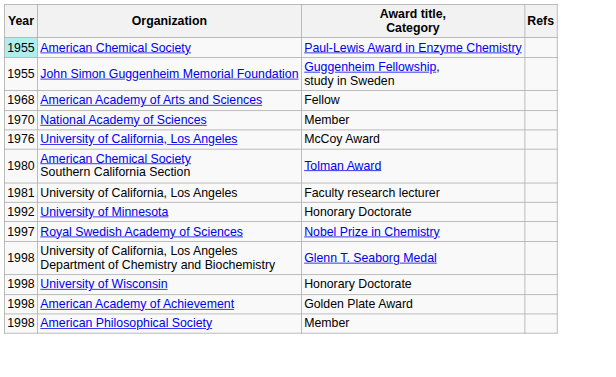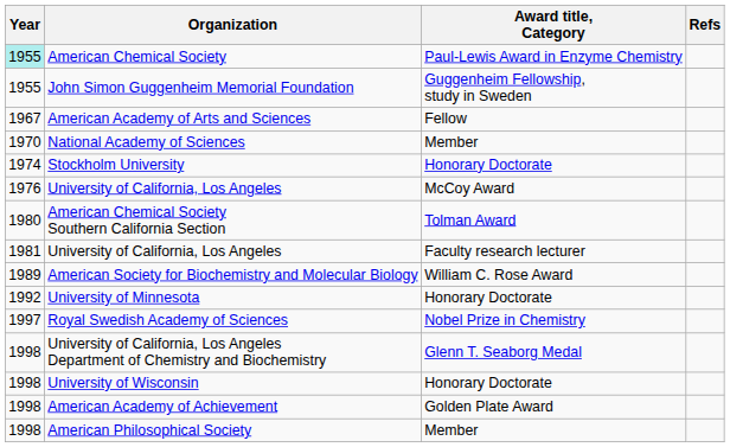 <table class="wikitable">
 <tr>
 <th>Year</th>
 <th>Organization</th>
 <th>Award title,<br>Category</th>
 <th>Refs<br></th>
 </tr>
 <tr>
 <td style="background: paleturquoise;">1955</td>
 <td><a href='#'>American Chemical Society</a></td>
 <td><a href='#'>Paul-Lewis Award in Enzyme Chemistry</a></td>
 <td></td>
 </tr>
 <tr>
 <td>1955</td>
 <td><a href='#'>John Simon Guggenheim Memorial Foundation</a></td>
 <td><a href='#'>Guggenheim Fellowship</a>,<br>study in Sweden</td>
 <td></td>
 </tr>
 <tr>
-<td>1968</td>
+<td>1967</td>
 <td><a href='#'>American Academy of Arts and Sciences</a></td>
 <td>Fellow</td>
 <td></td>
 </tr>
 <tr>
 <td>1970</td>
 <td><a href='#'>National Academy of Sciences</a></td>
 <td>Member</td>
+<td></td>
+</tr>
+<tr>
+<td>1974</td>
+<td><a href='#'>Stockholm University</a></td>
+<td><a href='#'>Honorary Doctorate</a></td>
 <td></td>
 </tr>
 <tr>
 <td>1976</td>
 <td><a href='#'>University of California, Los Angeles</a></td>
 <td>McCoy Award</td>
 <td></td>
 </tr>
 <tr>
 <td>1980</td>
 <td><a href='#'>American Chemical Society</a><br>Southern California Section</td>
 <td><a href='#'>Tolman Award</a></td>
 <td></td>
 </tr>
 <tr>
 <td>1981</td>
 <td>University of California, Los Angeles</td>
 <td>Faculty research lecturer</td>
+<td></td>
+</tr>
+<tr>
+<td>1989</td>
+<td><a href='#'>American Society for Biochemistry and Molecular Biology</a></td>
+<td>William C. Rose Award</td>
 <td></td>
 </tr>
 <tr>
 <td>1992</td>
 <td><a href='#'>University of Minnesota</a></td>
 <td>Honorary Doctorate</td>
 <td></td>
 </tr>
 <tr>
 <td>1997</td>
 <td><a href='#'>Royal Swedish Academy of Sciences</a></td>
 <td><a href='#'>Nobel Prize in Chemistry</a></td>
 <td></td>
 </tr>
 <tr>
 <td>1998</td>
 <td>University of California, Los Angeles<br>Department of Chemistry and Biochemistry</td>
 <td><a href='#'>Glenn T. Seaborg Medal</a></td>
 <td></td>
 </tr>
 <tr>
 <td>1998</td>
 <td><a href='#'>University of Wisconsin</a></td>
 <td>Honorary Doctorate</td>
 <td></td>
 </tr>
 <tr>
 <td>1998</td>
 <td><a href='#'>American Academy of Achievement</a></td>
 <td>Golden Plate Award</td>
 <td></td>
 </tr>
 <tr>
 <td>1998</td>
 <td><a href='#'>American Philosophical Society</a></td>
 <td>Member</td>
 <td></td>
 </tr>
 </table>
